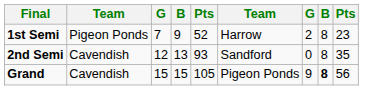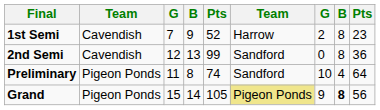 <table class="wikitable">
 <tr>
 <th style="color:green">Final</th>
 <th style="color:green">Team</th>
 <th style="color:green">G</th>
 <th style="color:green">B</th>
 <th style="color:green">Pts</th>
 <th style="color:green">Team</th>
 <th style="color:green">G</th>
 <th style="color:green">B</th>
 <th style="color:green">Pts</th>
 </tr>
 <tr>
 <td><strong>1st Semi</strong></td>
-<td>Pigeon Ponds</td>
+<td>Cavendish</td>
 <td>7</td>
 <td>9</td>
 <td>52</td>
 <td>Harrow</td>
 <td>2</td>
 <td>8</td>
 <td>23</td>
 </tr>
 <tr>
 <td><strong>2nd Semi</strong></td>
 <td>Cavendish</td>
 <td>12</td>
 <td>13</td>
-<td>93</td>
+<td>99</td>
 <td>Sandford</td>
 <td>0</td>
 <td>8</td>
-<td>35</td>
+<td>36</td>
+</tr>
+<tr>
+<td><strong>Preliminary</strong></td>
+<td>Pigeon Ponds</td>
+<td>11</td>
+<td>8</td>
+<td>74</td>
+<td>Sandford</td>
+<td>10</td>
+<td>4</td>
+<td>64</td>
 </tr>
 <tr>
 <td><strong>Grand</strong></td>
-<td>Cavendish</td>
+<td>Pigeon Ponds</td>
 <td>15</td>
-<td>15</td>
+<td>14</td>
 <td>105</td>
-<td>Pigeon Ponds</td>
+<td style="background: khaki;">Pigeon Ponds</td>
 <td>9</td>
 <td><strong>8</strong></td>
 <td>56</td>
 </tr>
 </table>
